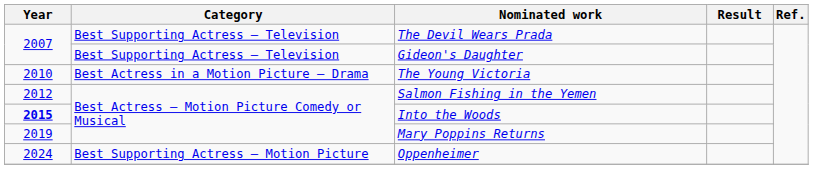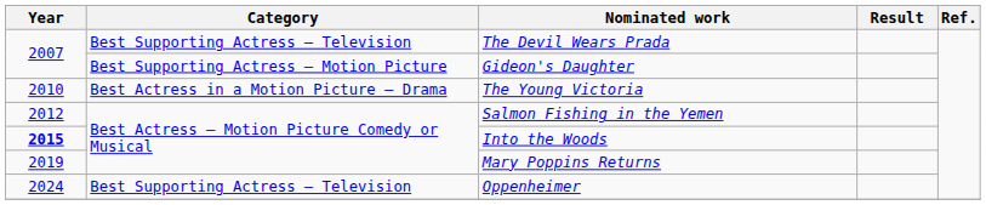 <table class=wikitable>
 <tr>
 <th scope="col" style="width:5em;">Year</th>
 <th scope="col" style="width:26em;">Category</th>
 <th scope="col" style="width:25em;">Nominated work</th>
 <th scope="col" style="width:5em;">Result</th>
 <th>Ref.</th>
 </tr>
 <tr>
 <td style="text-align:center;", rowspan="2"><a href='#'>2007</a></td>
 <td><a href='#'>Best Supporting Actress – Television</a></td>
 <td><em><a href='#'>The Devil Wears Prada</a></em></td>
 <td></td>
 <td rowspan="7"></td>
 </tr>
 <tr>
-<td><a href='#'>Best Supporting Actress – Television</a></td>
+<td><a href='#'>Best Supporting Actress – Motion Picture</a></td>
 <td><em><a href='#'>Gideon's Daughter</a></em></td>
 <td></td>
 </tr>
 <tr>
 <td style="text-align:center;"><a href='#'>2010</a></td>
 <td><a href='#'>Best Actress in a Motion Picture – Drama</a></td>
 <td><em><a href='#'>The Young Victoria</a></em></td>
 <td></td>
 </tr>
 <tr>
 <td style="text-align:center;"><a href='#'>2012</a></td>
 <td rowspan="3"><a href='#'>Best Actress – Motion Picture Comedy or Musical</a></td>
 <td><em><a href='#'>Salmon Fishing in the Yemen</a></em></td>
 <td></td>
 </tr>
 <tr>
 <td style="text-align:center;"><strong><a href='#'>2015</a></strong></td>
 <td><em><a href='#'>Into the Woods</a></em></td>
 <td></td>
 </tr>
 <tr>
 <td style="text-align:center;"><a href='#'>2019</a></td>
 <td><em><a href='#'>Mary Poppins Returns</a></em></td>
 <td></td>
 </tr>
 <tr>
 <td style="text-align:center;"><a href='#'>2024</a></td>
-<td><a href='#'>Best Supporting Actress – Motion Picture</a></td>
+<td><a href='#'>Best Supporting Actress – Television</a></td>
 <td><em><a href='#'>Oppenheimer</a></em></td>
 <td></td>
 </tr>
 <tr>
 </tr>
 </table>
